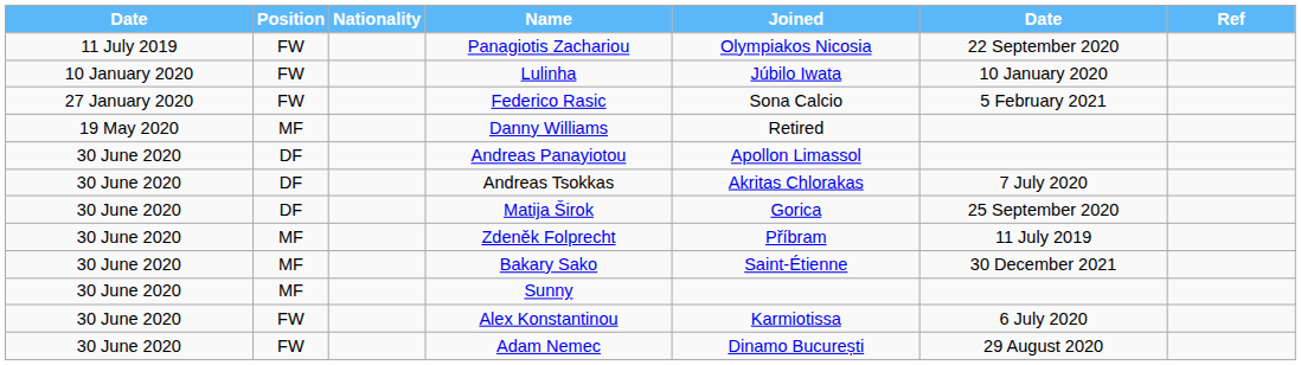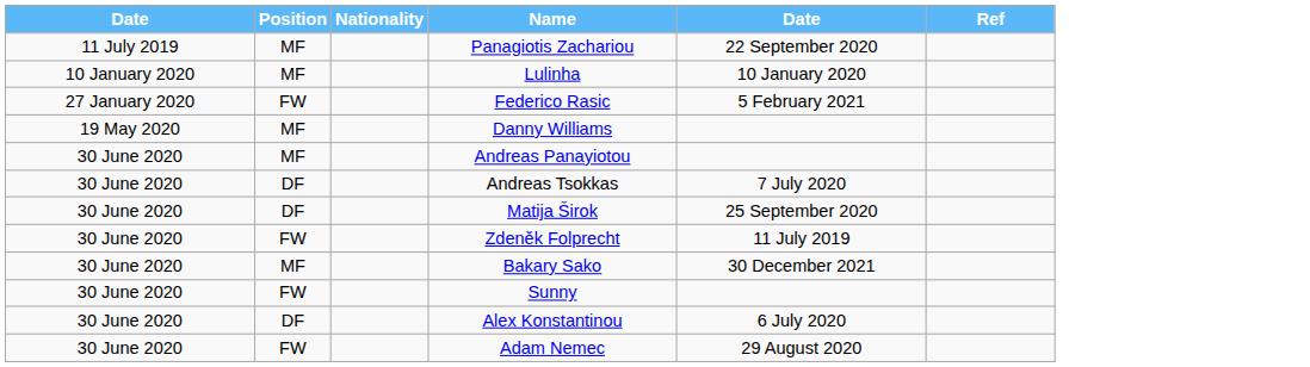 <table class="wikitable"  style="text-align:center; font-size:90%; ">
 <tr>
 <th style="background:#5BB8F8; color:white; width:200px;">Date</th>
 <th style="background:#5BB8F8; color:white; width:50px;">Position</th>
 <th style="background:#5BB8F8; color:white; width:50px;">Nationality</th>
 <th style="background:#5BB8F8; color:white; width:200px;">Name</th>
-<th style="background:#5BB8F8; color:white; width:200px;">Joined</th>
 <th style="background:#5BB8F8; color:white; width:200px;">Date</th>
 <th style="background:#5BB8F8; color:white; width:100px;">Ref</th>
 </tr>
 <tr>
 <td>11 July 2019</td>
-<td>FW</td>
+<td>MF</td>
 <td></td>
 <td><a href='#'>Panagiotis Zachariou</a></td>
-<td><a href='#'>Olympiakos Nicosia</a></td>
 <td>22 September 2020</td>
 <td></td>
 </tr>
 <tr>
 <td>10 January 2020</td>
-<td>FW</td>
+<td>MF</td>
 <td></td>
 <td><a href='#'>Lulinha</a></td>
-<td><a href='#'>Júbilo Iwata</a></td>
 <td>10 January 2020</td>
 <td></td>
 </tr>
 <tr>
 <td>27 January 2020</td>
 <td>FW</td>
 <td></td>
 <td><a href='#'>Federico Rasic</a></td>
-<td>Sona Calcio</td>
 <td>5 February 2021</td>
 <td></td>
 </tr>
 <tr>
 <td>19 May 2020</td>
 <td>MF</td>
 <td></td>
 <td><a href='#'>Danny Williams</a></td>
-<td>Retired</td>
 <td></td>
 <td></td>
 </tr>
 <tr>
 <td>30 June 2020</td>
-<td>DF</td>
+<td>MF</td>
 <td></td>
 <td><a href='#'>Andreas Panayiotou</a></td>
-<td><a href='#'>Apollon Limassol</a></td>
 <td></td>
 <td></td>
 </tr>
 <tr>
 <td>30 June 2020</td>
 <td>DF</td>
 <td></td>
 <td>Andreas Tsokkas</td>
-<td><a href='#'>Akritas Chlorakas</a></td>
 <td>7 July 2020</td>
 <td></td>
 </tr>
 <tr>
 <td>30 June 2020</td>
 <td>DF</td>
 <td></td>
 <td><a href='#'>Matija Širok</a></td>
-<td><a href='#'>Gorica</a></td>
 <td>25 September 2020</td>
 <td></td>
 </tr>
 <tr>
 <td>30 June 2020</td>
-<td>MF</td>
+<td>FW</td>
 <td></td>
 <td><a href='#'>Zdeněk Folprecht</a></td>
-<td><a href='#'>Příbram</a></td>
 <td>11 July 2019</td>
 <td></td>
 </tr>
 <tr>
 <td>30 June 2020</td>
 <td>MF</td>
 <td></td>
 <td><a href='#'>Bakary Sako</a></td>
-<td><a href='#'>Saint-Étienne</a></td>
 <td>30 December 2021</td>
-<td></td>
-</tr>
-<tr>
-<td>30 June 2020</td>
-<td>MF</td>
-<td></td>
-<td><a href='#'>Sunny</a></td>
-<td></td>
-<td></td>
 <td></td>
 </tr>
 <tr>
 <td>30 June 2020</td>
 <td>FW</td>
 <td></td>
+<td><a href='#'>Sunny</a></td>
+<td></td>
+<td></td>
+</tr>
+<tr>
+<td>30 June 2020</td>
+<td>DF</td>
+<td></td>
 <td><a href='#'>Alex Konstantinou</a></td>
-<td><a href='#'>Karmiotissa</a></td>
 <td>6 July 2020</td>
 <td></td>
 </tr>
 <tr>
 <td>30 June 2020</td>
 <td>FW</td>
 <td></td>
 <td><a href='#'>Adam Nemec</a></td>
-<td><a href='#'>Dinamo București</a></td>
 <td>29 August 2020</td>
 <td></td>
 </tr>
 </table>
